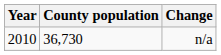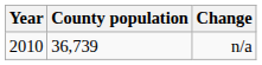 <table class="wikitable">
 <tr>
 <th>Year</th>
 <th>County population</th>
 <th>Change</th>
 </tr>
 <tr>
 <td>2010</td>
-<td>36,730</td>
+<td>36,739</td>
 <td align="right">n/a</td>
 </tr>
 </table>
